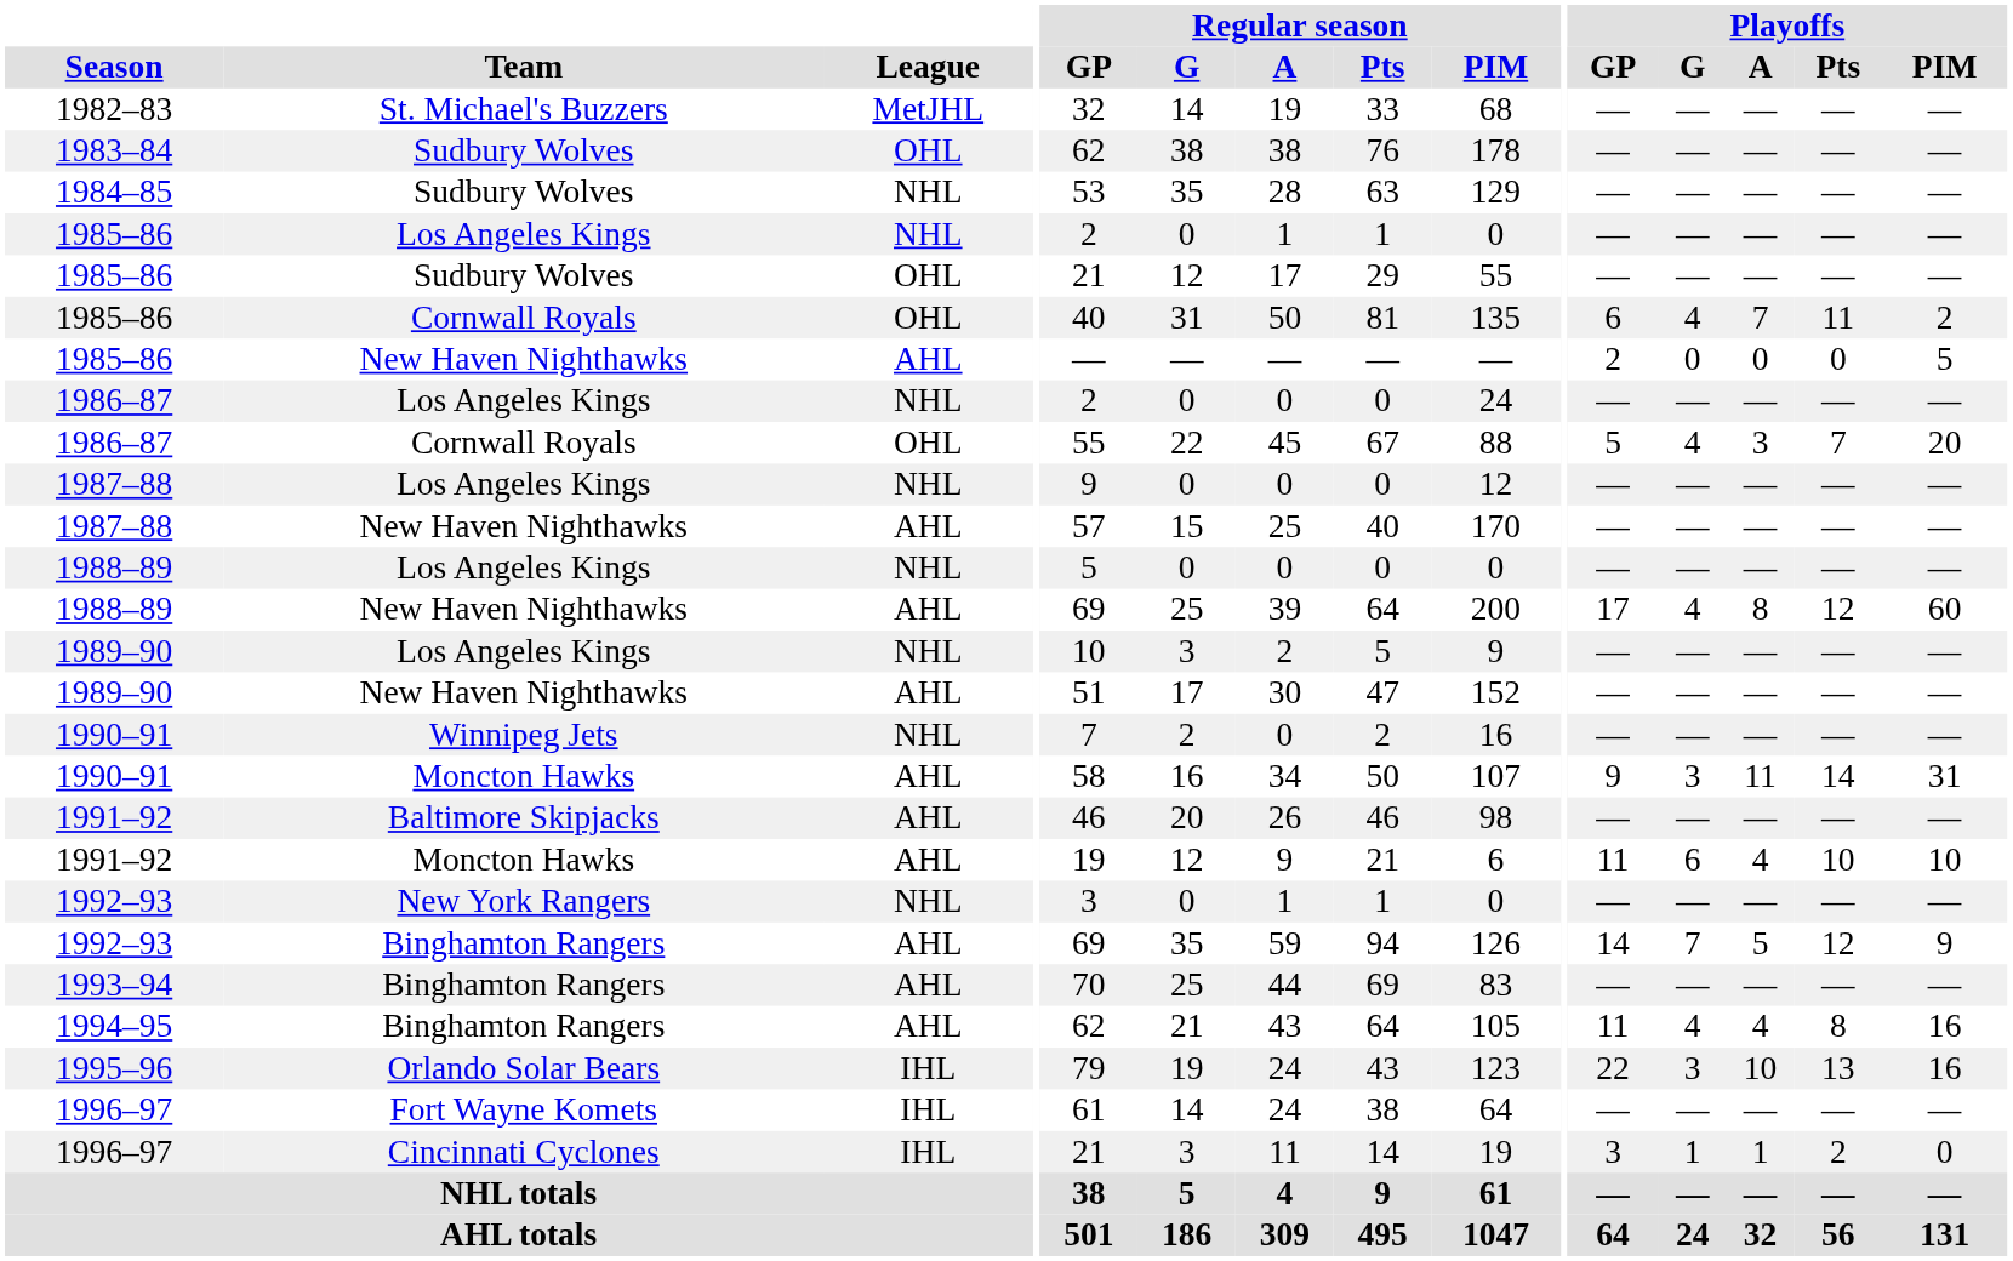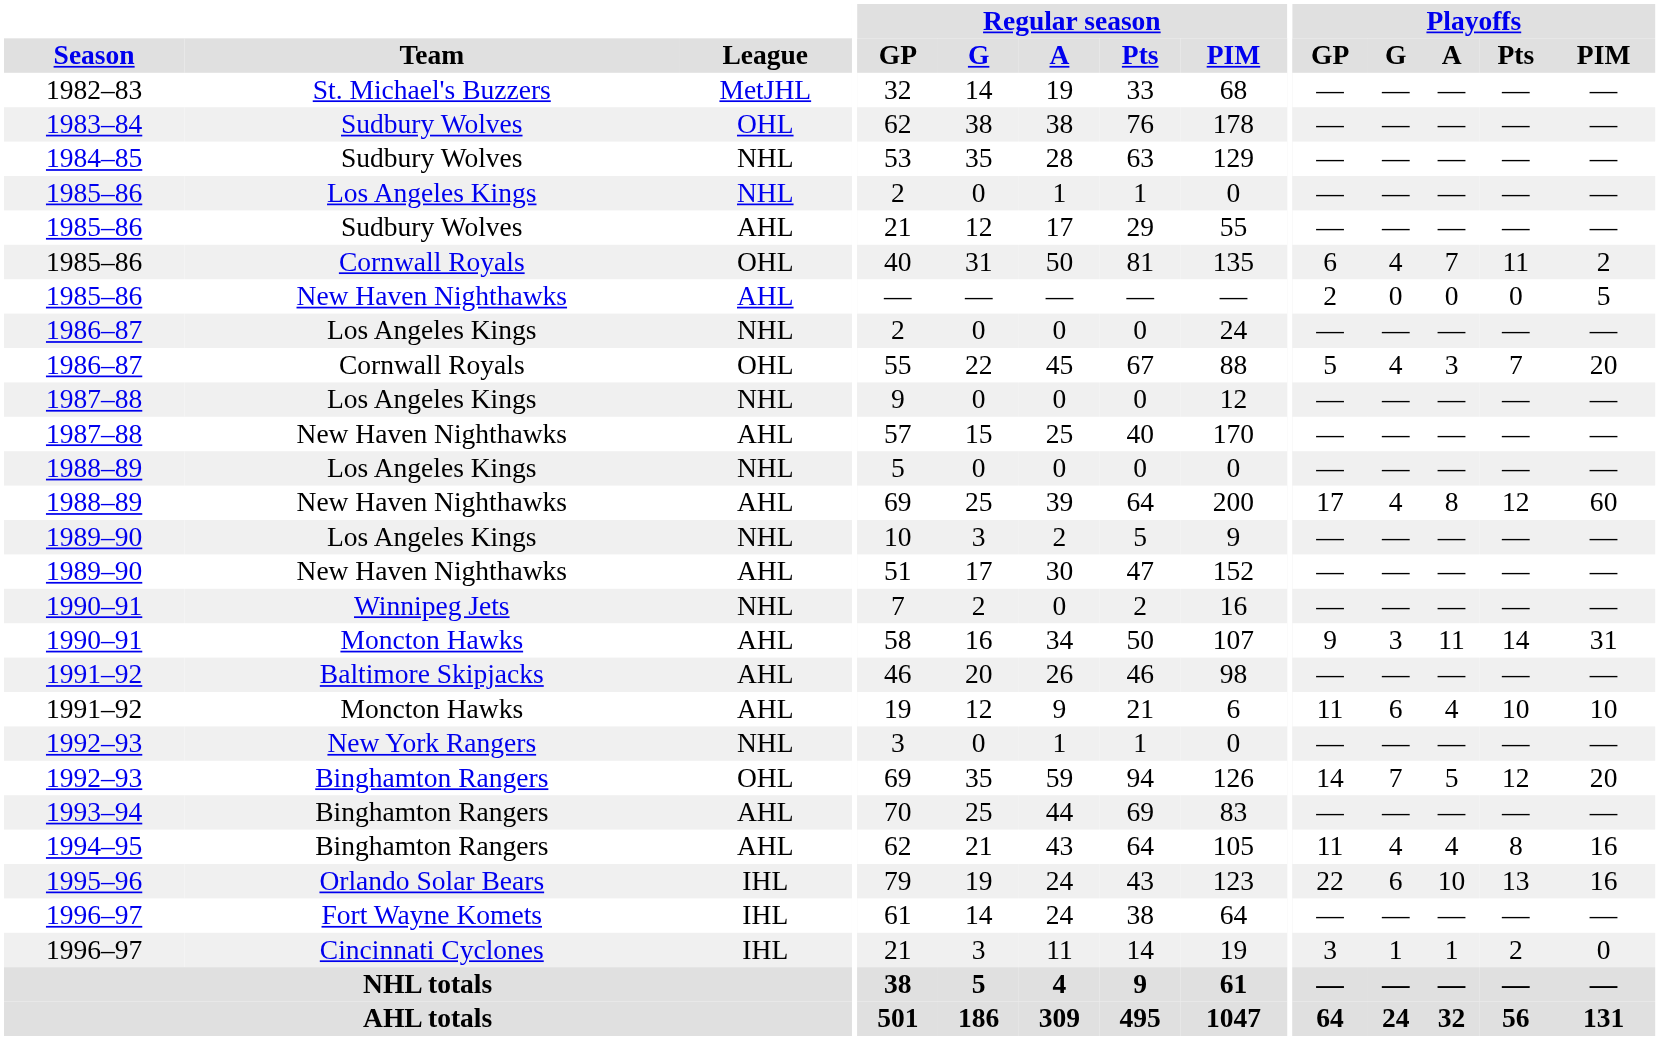 <table border="0" cellpadding="1" cellspacing="0" style="text-align:center; width:60em">
 <tr bgcolor="#e0e0e0">
 <th colspan="3" bgcolor="#ffffff"></th>
 <th rowspan="99" bgcolor="#ffffff"></th>
 <th colspan="5"><a href='#'>Regular season</a></th>
 <th rowspan="99" bgcolor="#ffffff"></th>
 <th colspan="5"><a href='#'>Playoffs</a></th>
 </tr>
 <tr bgcolor="#e0e0e0">
 <th><a href='#'>Season</a></th>
 <th>Team</th>
 <th>League</th>
 <th>GP</th>
 <th><a href='#'>G</a></th>
 <th><a href='#'>A</a></th>
 <th><a href='#'>Pts</a></th>
 <th><a href='#'>PIM</a></th>
 <th>GP</th>
 <th>G</th>
 <th>A</th>
 <th>Pts</th>
 <th>PIM</th>
 </tr>
 <tr>
 <td>1982–83</td>
 <td><a href='#'>St. Michael's Buzzers</a></td>
 <td><a href='#'>MetJHL</a></td>
 <td>32</td>
 <td>14</td>
 <td>19</td>
 <td>33</td>
 <td>68</td>
 <td>—</td>
 <td>—</td>
 <td>—</td>
 <td>—</td>
 <td>—</td>
 </tr>
 <tr bgcolor="#f0f0f0">
 <td><a href='#'>1983–84</a></td>
 <td><a href='#'>Sudbury Wolves</a></td>
 <td><a href='#'>OHL</a></td>
 <td>62</td>
 <td>38</td>
 <td>38</td>
 <td>76</td>
 <td>178</td>
 <td>—</td>
 <td>—</td>
 <td>—</td>
 <td>—</td>
 <td>—</td>
 </tr>
 <tr>
 <td><a href='#'>1984–85</a></td>
 <td>Sudbury Wolves</td>
 <td>NHL</td>
 <td>53</td>
 <td>35</td>
 <td>28</td>
 <td>63</td>
 <td>129</td>
 <td>—</td>
 <td>—</td>
 <td>—</td>
 <td>—</td>
 <td>—</td>
 </tr>
 <tr bgcolor="#f0f0f0">
 <td><a href='#'>1985–86</a></td>
 <td><a href='#'>Los Angeles Kings</a></td>
 <td><a href='#'>NHL</a></td>
 <td>2</td>
 <td>0</td>
 <td>1</td>
 <td>1</td>
 <td>0</td>
 <td>—</td>
 <td>—</td>
 <td>—</td>
 <td>—</td>
 <td>—</td>
 </tr>
 <tr>
 <td><a href='#'>1985–86</a></td>
 <td>Sudbury Wolves</td>
-<td>OHL</td>
+<td>AHL</td>
 <td>21</td>
 <td>12</td>
 <td>17</td>
 <td>29</td>
 <td>55</td>
 <td>—</td>
 <td>—</td>
 <td>—</td>
 <td>—</td>
 <td>—</td>
 </tr>
 <tr bgcolor="#f0f0f0">
 <td>1985–86</td>
 <td><a href='#'>Cornwall Royals</a></td>
 <td>OHL</td>
 <td>40</td>
 <td>31</td>
 <td>50</td>
 <td>81</td>
 <td>135</td>
 <td>6</td>
 <td>4</td>
 <td>7</td>
 <td>11</td>
 <td>2</td>
 </tr>
 <tr>
 <td><a href='#'>1985–86</a></td>
 <td><a href='#'>New Haven Nighthawks</a></td>
 <td><a href='#'>AHL</a></td>
 <td>—</td>
 <td>—</td>
 <td>—</td>
 <td>—</td>
 <td>—</td>
 <td>2</td>
 <td>0</td>
 <td>0</td>
 <td>0</td>
 <td>5</td>
 </tr>
 <tr bgcolor="#f0f0f0">
 <td><a href='#'>1986–87</a></td>
 <td>Los Angeles Kings</td>
 <td>NHL</td>
 <td>2</td>
 <td>0</td>
 <td>0</td>
 <td>0</td>
 <td>24</td>
 <td>—</td>
 <td>—</td>
 <td>—</td>
 <td>—</td>
 <td>—</td>
 </tr>
 <tr>
 <td><a href='#'>1986–87</a></td>
 <td>Cornwall Royals</td>
 <td>OHL</td>
 <td>55</td>
 <td>22</td>
 <td>45</td>
 <td>67</td>
 <td>88</td>
 <td>5</td>
 <td>4</td>
 <td>3</td>
 <td>7</td>
 <td>20</td>
 </tr>
 <tr bgcolor="#f0f0f0">
 <td><a href='#'>1987–88</a></td>
 <td>Los Angeles Kings</td>
 <td>NHL</td>
 <td>9</td>
 <td>0</td>
 <td>0</td>
 <td>0</td>
 <td>12</td>
 <td>—</td>
 <td>—</td>
 <td>—</td>
 <td>—</td>
 <td>—</td>
 </tr>
 <tr>
 <td><a href='#'>1987–88</a></td>
 <td>New Haven Nighthawks</td>
 <td>AHL</td>
 <td>57</td>
 <td>15</td>
 <td>25</td>
 <td>40</td>
 <td>170</td>
 <td>—</td>
 <td>—</td>
 <td>—</td>
 <td>—</td>
 <td>—</td>
 </tr>
 <tr bgcolor="#f0f0f0">
 <td><a href='#'>1988–89</a></td>
 <td>Los Angeles Kings</td>
 <td>NHL</td>
 <td>5</td>
 <td>0</td>
 <td>0</td>
 <td>0</td>
 <td>0</td>
 <td>—</td>
 <td>—</td>
 <td>—</td>
 <td>—</td>
 <td>—</td>
 </tr>
 <tr>
 <td><a href='#'>1988–89</a></td>
 <td>New Haven Nighthawks</td>
 <td>AHL</td>
 <td>69</td>
 <td>25</td>
 <td>39</td>
 <td>64</td>
 <td>200</td>
 <td>17</td>
 <td>4</td>
 <td>8</td>
 <td>12</td>
 <td>60</td>
 </tr>
 <tr bgcolor="#f0f0f0">
 <td><a href='#'>1989–90</a></td>
 <td>Los Angeles Kings</td>
 <td>NHL</td>
 <td>10</td>
 <td>3</td>
 <td>2</td>
 <td>5</td>
 <td>9</td>
 <td>—</td>
 <td>—</td>
 <td>—</td>
 <td>—</td>
 <td>—</td>
 </tr>
 <tr>
 <td><a href='#'>1989–90</a></td>
 <td>New Haven Nighthawks</td>
 <td>AHL</td>
 <td>51</td>
 <td>17</td>
 <td>30</td>
 <td>47</td>
 <td>152</td>
 <td>—</td>
 <td>—</td>
 <td>—</td>
 <td>—</td>
 <td>—</td>
 </tr>
 <tr bgcolor="#f0f0f0">
 <td><a href='#'>1990–91</a></td>
 <td><a href='#'>Winnipeg Jets</a></td>
 <td>NHL</td>
 <td>7</td>
 <td>2</td>
 <td>0</td>
 <td>2</td>
 <td>16</td>
 <td>—</td>
 <td>—</td>
 <td>—</td>
 <td>—</td>
 <td>—</td>
 </tr>
 <tr>
 <td><a href='#'>1990–91</a></td>
 <td><a href='#'>Moncton Hawks</a></td>
 <td>AHL</td>
 <td>58</td>
 <td>16</td>
 <td>34</td>
 <td>50</td>
 <td>107</td>
 <td>9</td>
 <td>3</td>
 <td>11</td>
 <td>14</td>
 <td>31</td>
 </tr>
 <tr bgcolor="#f0f0f0">
 <td><a href='#'>1991–92</a></td>
 <td><a href='#'>Baltimore Skipjacks</a></td>
 <td>AHL</td>
 <td>46</td>
 <td>20</td>
 <td>26</td>
 <td>46</td>
 <td>98</td>
 <td>—</td>
 <td>—</td>
 <td>—</td>
 <td>—</td>
 <td>—</td>
 </tr>
 <tr>
 <td>1991–92</td>
 <td>Moncton Hawks</td>
 <td>AHL</td>
 <td>19</td>
 <td>12</td>
 <td>9</td>
 <td>21</td>
 <td>6</td>
 <td>11</td>
 <td>6</td>
 <td>4</td>
 <td>10</td>
 <td>10</td>
 </tr>
 <tr bgcolor="#f0f0f0">
 <td><a href='#'>1992–93</a></td>
 <td><a href='#'>New York Rangers</a></td>
 <td>NHL</td>
 <td>3</td>
 <td>0</td>
 <td>1</td>
 <td>1</td>
 <td>0</td>
 <td>—</td>
 <td>—</td>
 <td>—</td>
 <td>—</td>
 <td>—</td>
 </tr>
 <tr>
 <td><a href='#'>1992–93</a></td>
 <td><a href='#'>Binghamton Rangers</a></td>
-<td>AHL</td>
+<td>OHL</td>
 <td>69</td>
 <td>35</td>
 <td>59</td>
 <td>94</td>
 <td>126</td>
 <td>14</td>
 <td>7</td>
 <td>5</td>
 <td>12</td>
-<td>9</td>
+<td>20</td>
 </tr>
 <tr bgcolor="#f0f0f0">
 <td><a href='#'>1993–94</a></td>
 <td>Binghamton Rangers</td>
 <td>AHL</td>
 <td>70</td>
 <td>25</td>
 <td>44</td>
 <td>69</td>
 <td>83</td>
 <td>—</td>
 <td>—</td>
 <td>—</td>
 <td>—</td>
 <td>—</td>
 </tr>
 <tr>
 <td><a href='#'>1994–95</a></td>
 <td>Binghamton Rangers</td>
 <td>AHL</td>
 <td>62</td>
 <td>21</td>
 <td>43</td>
 <td>64</td>
 <td>105</td>
 <td>11</td>
 <td>4</td>
 <td>4</td>
 <td>8</td>
 <td>16</td>
 </tr>
 <tr bgcolor="#f0f0f0">
 <td><a href='#'>1995–96</a></td>
 <td><a href='#'>Orlando Solar Bears</a></td>
 <td>IHL</td>
 <td>79</td>
 <td>19</td>
 <td>24</td>
 <td>43</td>
 <td>123</td>
 <td>22</td>
-<td>3</td>
+<td>6</td>
 <td>10</td>
 <td>13</td>
 <td>16</td>
 </tr>
 <tr>
 <td><a href='#'>1996–97</a></td>
 <td><a href='#'>Fort Wayne Komets</a></td>
 <td>IHL</td>
 <td>61</td>
 <td>14</td>
 <td>24</td>
 <td>38</td>
 <td>64</td>
 <td>—</td>
 <td>—</td>
 <td>—</td>
 <td>—</td>
 <td>—</td>
 </tr>
 <tr bgcolor="#f0f0f0">
 <td>1996–97</td>
 <td><a href='#'>Cincinnati Cyclones</a></td>
 <td>IHL</td>
 <td>21</td>
 <td>3</td>
 <td>11</td>
 <td>14</td>
 <td>19</td>
 <td>3</td>
 <td>1</td>
 <td>1</td>
 <td>2</td>
 <td>0</td>
 </tr>
 <tr bgcolor="#e0e0e0">
 <th colspan="3">NHL totals</th>
 <th>38</th>
 <th>5</th>
 <th>4</th>
 <th>9</th>
 <th>61</th>
 <th>—</th>
 <th>—</th>
 <th>—</th>
 <th>—</th>
 <th>—</th>
 </tr>
 <tr bgcolor="#e0e0e0">
 <th colspan="3">AHL totals</th>
 <th>501</th>
 <th>186</th>
 <th>309</th>
 <th>495</th>
 <th>1047</th>
 <th>64</th>
 <th>24</th>
 <th>32</th>
 <th>56</th>
 <th>131</th>
 </tr>
 </table>
